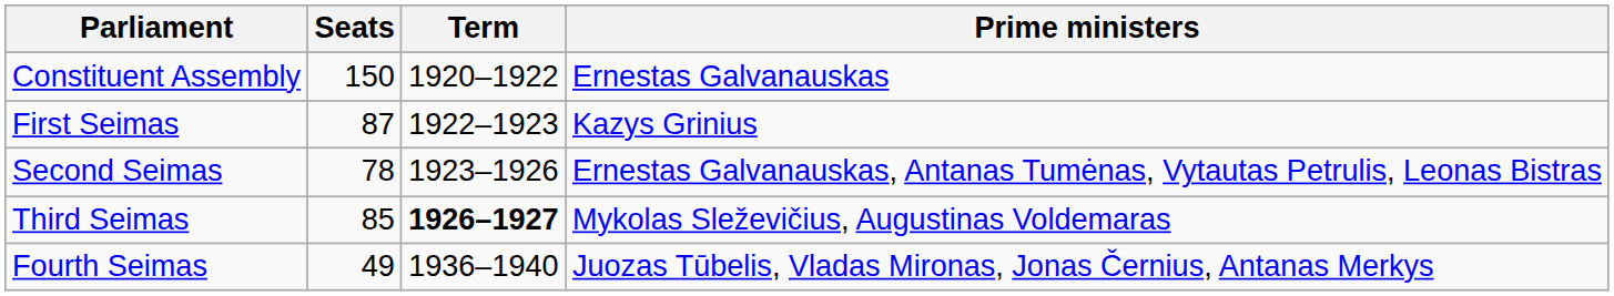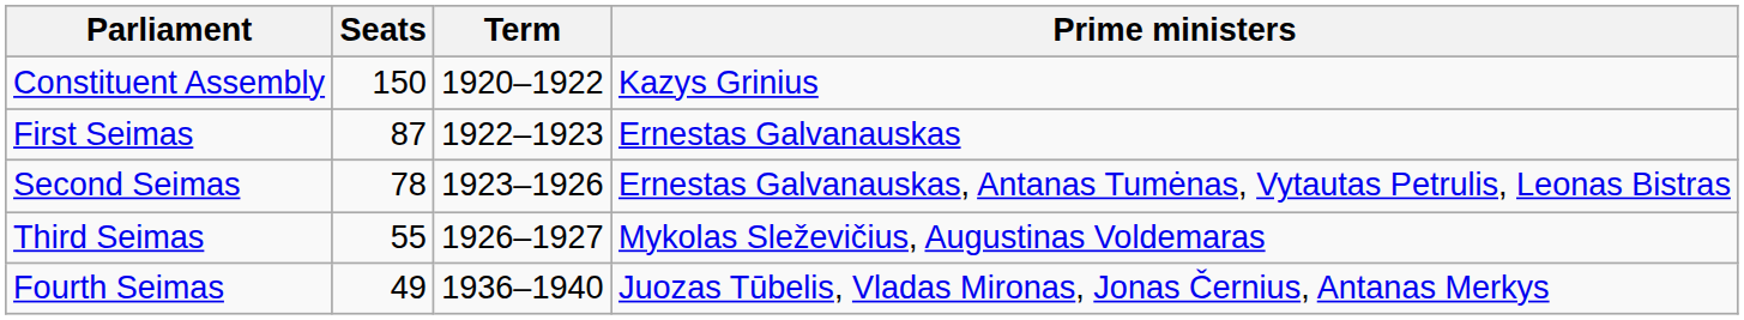 <table class=wikitable style=text-align:right>
 <tr>
 <th>Parliament</th>
 <th>Seats</th>
 <th>Term</th>
 <th>Prime ministers</th>
 </tr>
 <tr>
 <td align=left><a href='#'>Constituent Assembly</a></td>
 <td>150</td>
 <td>1920–1922</td>
-<td align=left><a href='#'>Ernestas Galvanauskas</a></td>
+<td align=left><a href='#'>Kazys Grinius</a></td>
 </tr>
 <tr>
 <td align=left><a href='#'>First Seimas</a></td>
 <td>87</td>
 <td>1922–1923</td>
-<td align=left><a href='#'>Kazys Grinius</a></td>
+<td align=left><a href='#'>Ernestas Galvanauskas</a></td>
 </tr>
 <tr>
 <td align=left><a href='#'>Second Seimas</a></td>
 <td>78</td>
 <td>1923–1926</td>
 <td align=left><a href='#'>Ernestas Galvanauskas</a>, <a href='#'>Antanas Tumėnas</a>, <a href='#'>Vytautas Petrulis</a>, <a href='#'>Leonas Bistras</a></td>
 </tr>
 <tr>
 <td align=left><a href='#'>Third Seimas</a></td>
-<td>85</td>
-<td><strong>1926–1927</strong></td>
+<td>55</td>
+<td>1926–1927</td>
 <td align=left><a href='#'>Mykolas Sleževičius</a>, <a href='#'>Augustinas Voldemaras</a></td>
 </tr>
 <tr>
 <td align=left><a href='#'>Fourth Seimas</a></td>
 <td>49</td>
 <td>1936–1940</td>
 <td align=left><a href='#'>Juozas Tūbelis</a>, <a href='#'>Vladas Mironas</a>, <a href='#'>Jonas Černius</a>, <a href='#'>Antanas Merkys</a></td>
 </tr>
 </table>
